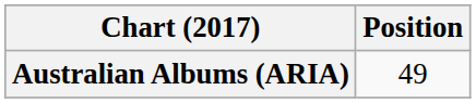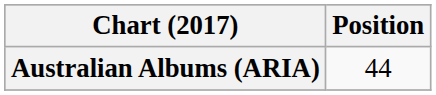 <table class="wikitable sortable plainrowheaders" style="text-align:center">
 <tr>
 <th scope="col">Chart (2017)</th>
 <th scope="col">Position</th>
 </tr>
 <tr>
 <th scope="row">Australian Albums (ARIA)</th>
-<td>49</td>
+<td>44</td>
 </tr>
 </table>
